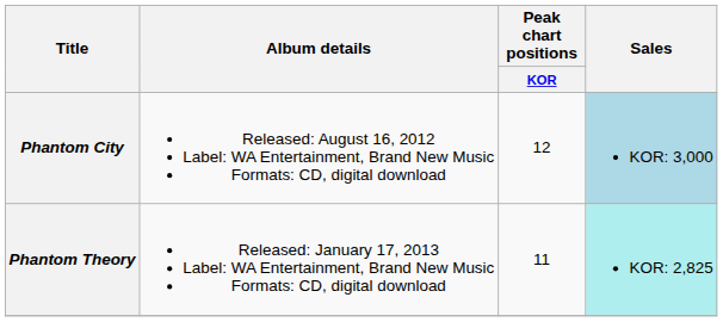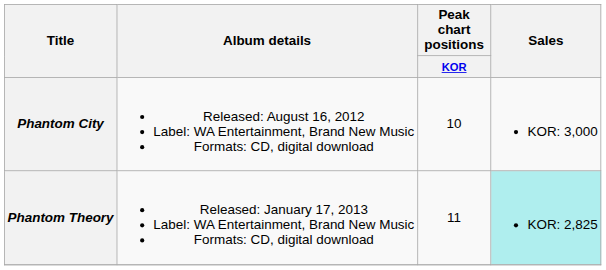 <table class="wikitable plainrowheaders" style="text-align:center;">
 <tr>
 <th scope="col" rowspan="2">Title</th>
 <th scope="col" rowspan="2">Album details</th>
 <th scope="col" colspan="1" style="width:5em;">Peak chart positions</th>
 <th scope="col" rowspan="2">Sales</th>
 </tr>
 <tr>
 <th><small><a href='#'>KOR</a></small><br></th>
 </tr>
 <tr>
 <th scope="row"><em>Phantom City</em></th>
 <td><br><ul><li>Released: August 16, 2012</li><li>Label: WA Entertainment, Brand New Music</li><li>Formats: CD, digital download</li></ul></td>
-<td>12</td>
-<td style="background: lightblue;"><br><ul><li>KOR: 3,000</li></ul></td>
+<td>10</td>
+<td><br><ul><li>KOR: 3,000</li></ul></td>
 </tr>
 <tr>
 <th scope="row"><em>Phantom Theory</em></th>
 <td><br><ul><li>Released: January 17, 2013</li><li>Label: WA Entertainment, Brand New Music</li><li>Formats: CD, digital download</li></ul></td>
 <td>11</td>
 <td style="background: paleturquoise;"><br><ul><li>KOR: 2,825</li></ul></td>
 </tr>
 <tr>
 </tr>
 </table>
